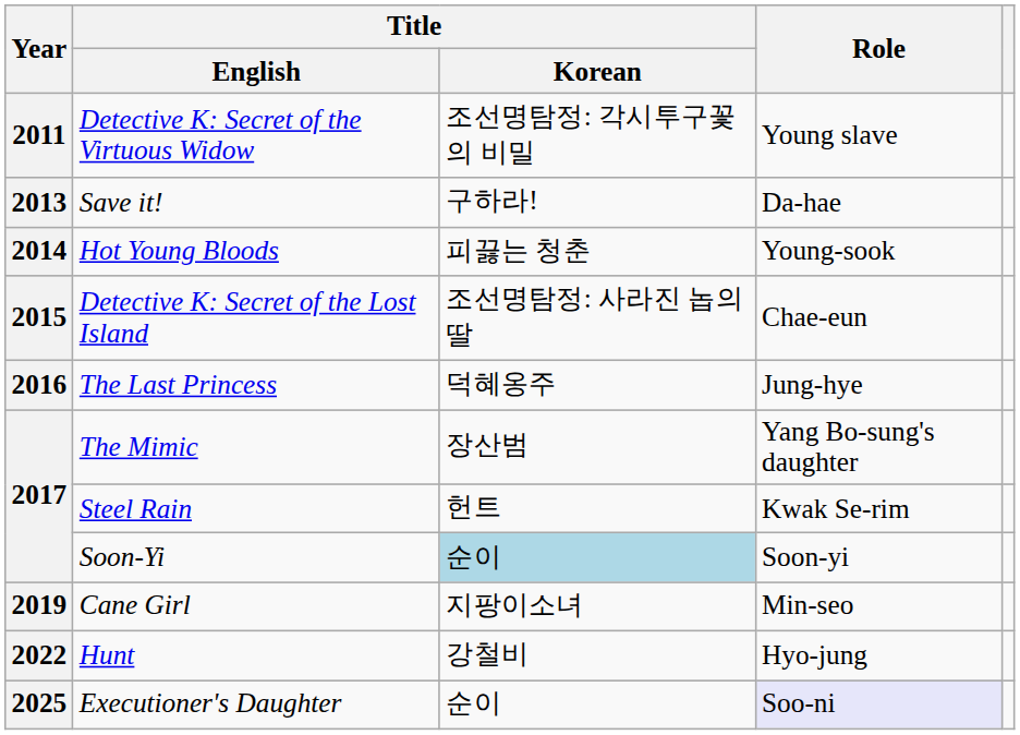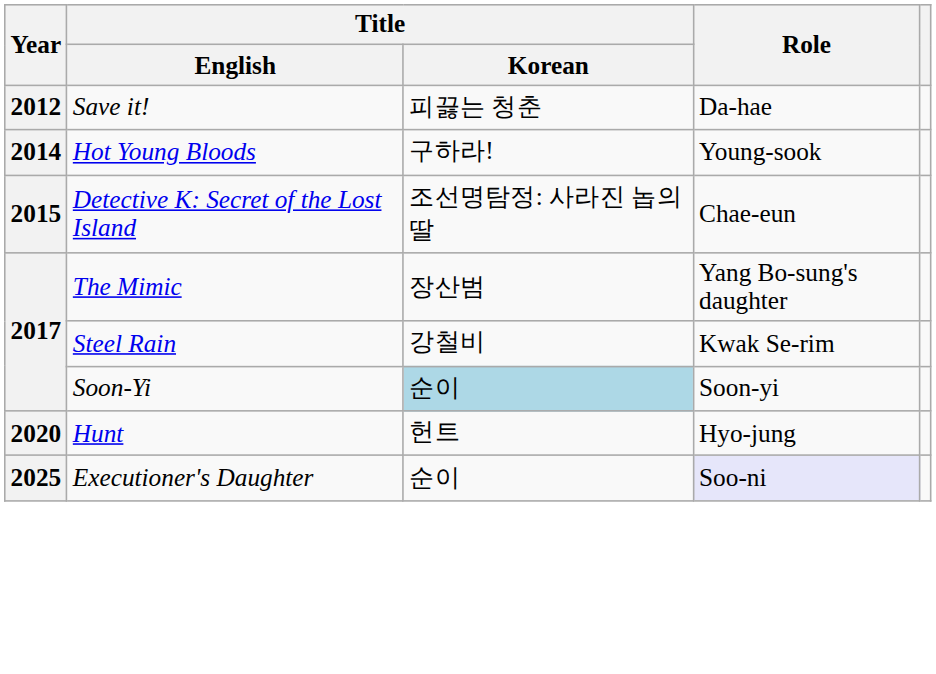 <table class="wikitable sortable plainrowheaders">
 <tr>
 <th scope="col" rowspan="2">Year</th>
 <th scope="col" colspan="2">Title</th>
 <th scope="col" rowspan="2" style="width:8.5em;">Role</th>
 <th scope="col" rowspan="2" class="unsortable"></th>
 </tr>
 <tr>
 <th scope="col" style="width:12.85em;">English</th>
 <th scope="col" style="width:11em;">Korean</th>
 </tr>
 <tr>
-<th scope="row">2011</th>
-<td><em><a href='#'>Detective K: Secret of the Virtuous Widow</a></em></td>
-<td>조선명탐정: 각시투구꽃의 비밀</td>
-<td>Young slave</td>
-<td></td>
-</tr>
-<tr>
-<th scope="row">2013</th>
+<th scope="row">2012</th>
 <td><em>Save it!</em></td>
-<td>구하라!</td>
+<td>피끓는 청춘</td>
 <td>Da-hae</td>
 <td></td>
 </tr>
 <tr>
 <th scope="row">2014</th>
 <td><em><a href='#'>Hot Young Bloods</a></em></td>
-<td>피끓는 청춘</td>
+<td>구하라!</td>
 <td>Young-sook</td>
 <td></td>
 </tr>
 <tr>
 <th scope="row">2015</th>
 <td><em><a href='#'>Detective K: Secret of the Lost Island</a></em></td>
 <td>조선명탐정: 사라진 놉의 딸</td>
 <td>Chae-eun</td>
 <td></td>
 </tr>
 <tr>
-<th scope="row">2016</th>
-<td><em><a href='#'>The Last Princess</a></em></td>
-<td>덕혜옹주</td>
-<td>Jung-hye</td>
-<td></td>
-</tr>
-<tr>
 <th scope="row" rowspan="3">2017</th>
 <td><em><a href='#'>The Mimic</a></em></td>
 <td>장산범</td>
 <td>Yang Bo-sung's daughter</td>
 <td></td>
 </tr>
 <tr>
 <td><em><a href='#'>Steel Rain</a></em></td>
-<td>헌트</td>
+<td>강철비</td>
 <td>Kwak Se-rim</td>
 <td></td>
 </tr>
 <tr>
 <td><em>Soon-Yi</em></td>
 <td style="background: lightblue;">순이</td>
 <td>Soon-yi</td>
 <td></td>
 </tr>
 <tr>
-<th scope="row">2019</th>
-<td><em>Cane Girl</em></td>
-<td>지팡이소녀</td>
-<td>Min-seo</td>
-<td></td>
-</tr>
-<tr>
-<th scope="row">2022</th>
+<th scope="row">2020</th>
 <td><em><a href='#'>Hunt</a></em></td>
-<td>강철비</td>
+<td>헌트</td>
 <td>Hyo-jung</td>
 <td></td>
 </tr>
 <tr>
 <th scope="row">2025</th>
 <td><em>Executioner's Daughter</em></td>
 <td>순이</td>
 <td style="background: lavender;">Soo-ni</td>
 <td></td>
 </tr>
 </table>
